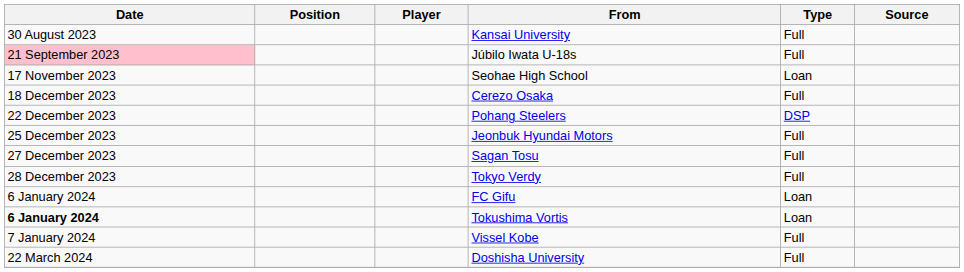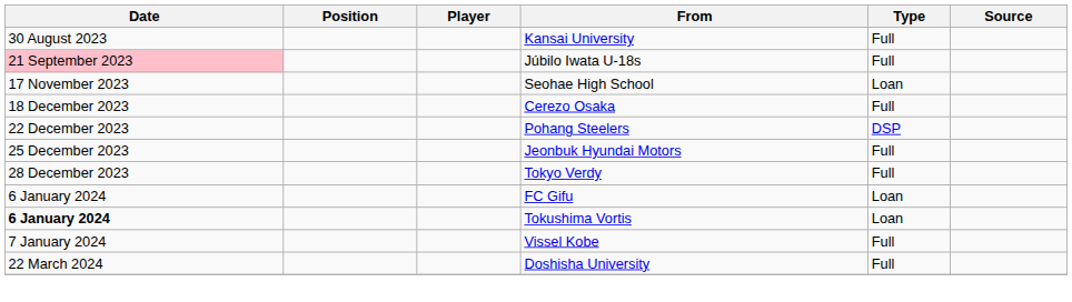 <table class="wikitable sortable" style="width:90%; text-align:center; font-size:95%; text-align:left;">
 <tr>
 <th>Date</th>
 <th>Position</th>
 <th>Player</th>
 <th>From</th>
 <th>Type</th>
 <th>Source</th>
 </tr>
 <tr>
 <td>30 August 2023</td>
 <td></td>
 <td></td>
 <td> <a href='#'>Kansai University</a></td>
 <td>Full</td>
 <td></td>
 </tr>
 <tr>
 <td style="background: pink;">21 September 2023</td>
 <td></td>
 <td></td>
 <td> Júbilo Iwata U-18s</td>
 <td>Full</td>
 <td></td>
 </tr>
 <tr>
 <td>17 November 2023</td>
 <td></td>
 <td></td>
 <td> Seohae High School</td>
 <td>Loan</td>
 <td></td>
 </tr>
 <tr>
 <td>18 December 2023</td>
 <td></td>
 <td></td>
 <td> <a href='#'>Cerezo Osaka</a></td>
 <td>Full</td>
 <td></td>
 </tr>
 <tr>
 <td>22 December 2023</td>
 <td></td>
 <td></td>
 <td> <a href='#'>Pohang Steelers</a></td>
 <td><a href='#'>DSP</a></td>
 <td></td>
 </tr>
 <tr>
 <td>25 December 2023</td>
 <td></td>
 <td></td>
 <td> <a href='#'>Jeonbuk Hyundai Motors</a></td>
 <td>Full</td>
 <td></td>
 </tr>
 <tr>
-<td>27 December 2023</td>
-<td></td>
-<td></td>
-<td> <a href='#'>Sagan Tosu</a></td>
-<td>Full</td>
-<td></td>
-</tr>
-<tr>
 <td>28 December 2023</td>
 <td></td>
 <td></td>
 <td> <a href='#'>Tokyo Verdy</a></td>
 <td>Full</td>
 <td></td>
 </tr>
 <tr>
 <td>6 January 2024</td>
 <td></td>
 <td></td>
 <td> <a href='#'>FC Gifu</a></td>
 <td>Loan</td>
 <td></td>
 </tr>
 <tr>
 <td><strong>6 January 2024</strong></td>
 <td></td>
 <td></td>
 <td> <a href='#'>Tokushima Vortis</a></td>
 <td>Loan</td>
 <td></td>
 </tr>
 <tr>
 <td>7 January 2024</td>
 <td></td>
 <td></td>
 <td> <a href='#'>Vissel Kobe</a></td>
 <td>Full</td>
 <td></td>
 </tr>
 <tr>
 <td>22 March 2024</td>
 <td></td>
 <td></td>
 <td> <a href='#'>Doshisha University</a></td>
 <td>Full</td>
 <td></td>
 </tr>
 <tr>
 </tr>
 </table>
